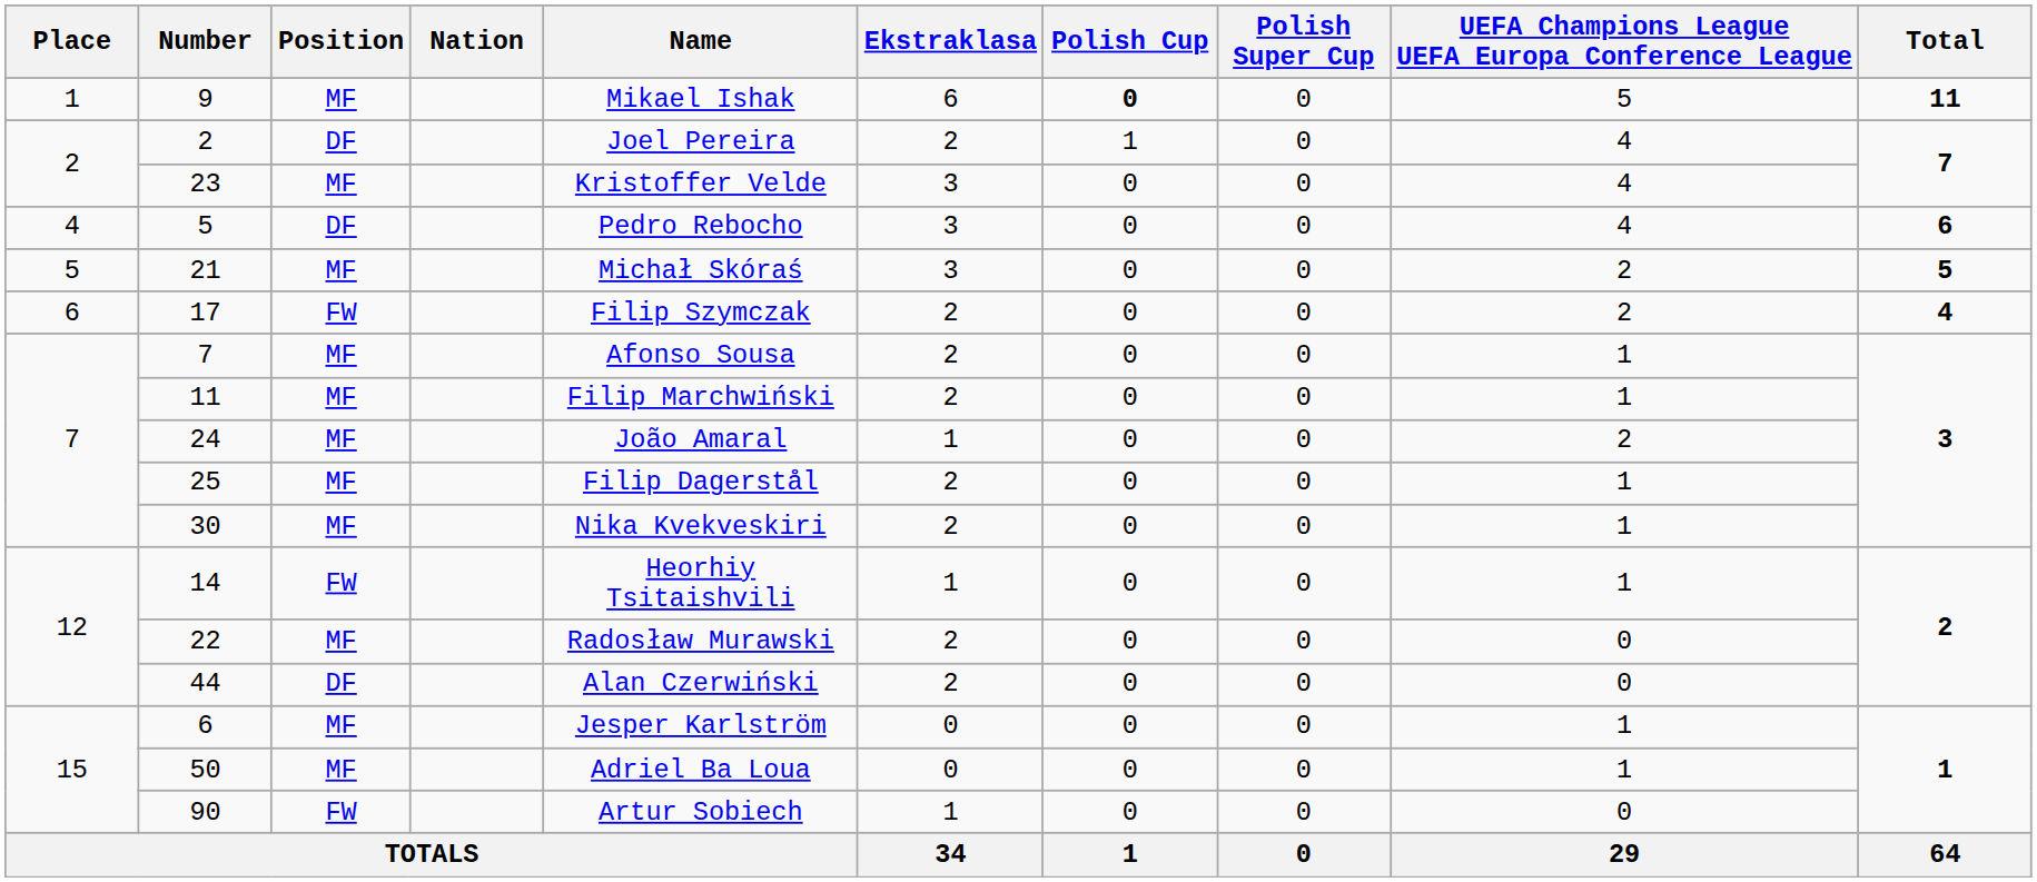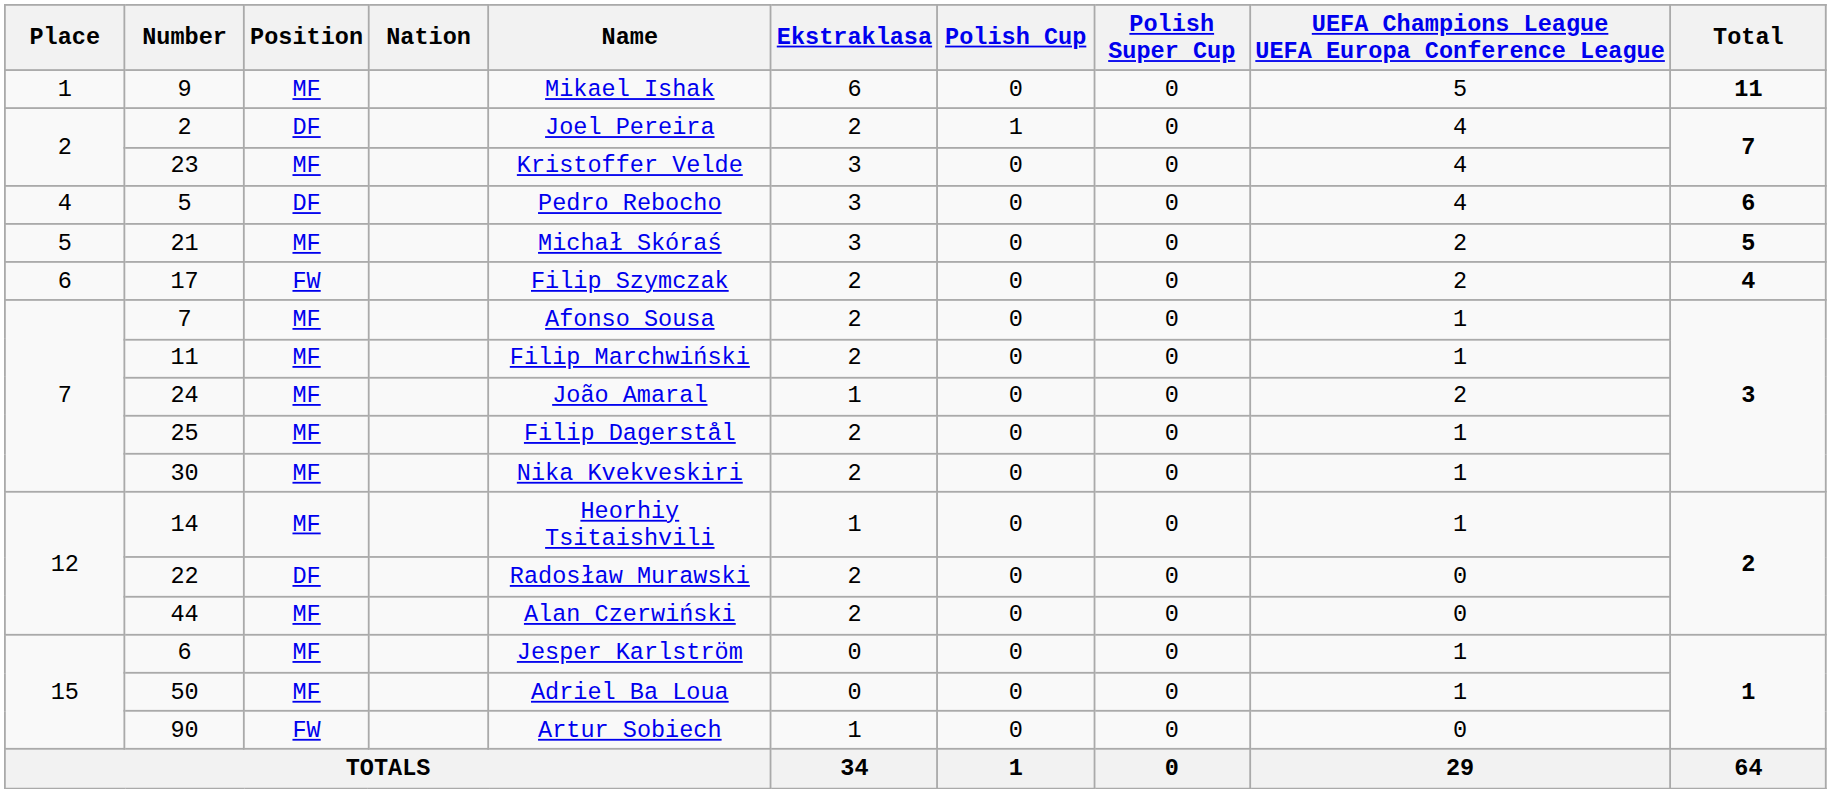 <table class="wikitable" style="font-size: 100%; text-align: center;">
 <tr>
 <th width=60>Place</th>
 <th width=60>Number</th>
 <th width=60>Position</th>
 <th width=60>Nation</th>
 <th width=150>Name</th>
 <th width=80><a href='#'>Ekstraklasa</a></th>
 <th width=80><a href='#'>Polish Cup</a></th>
 <th width=80><a href='#'>Polish Super Cup</a></th>
 <th><a href='#'>UEFA Champions League</a><br><a href='#'>UEFA Europa Conference League</a></th>
 <th width=80>Total</th>
 </tr>
 <tr>
 <td rowspan="1">1</td>
 <td>9</td>
 <td><a href='#'>MF</a></td>
 <td></td>
 <td><a href='#'>Mikael Ishak</a></td>
 <td>6</td>
-<td><strong>0</strong></td>
+<td>0</td>
 <td>0</td>
 <td>5</td>
 <td rowspan="1"><strong>11</strong></td>
 </tr>
 <tr>
 <td rowspan="2">2</td>
 <td>2</td>
 <td><a href='#'>DF</a></td>
 <td></td>
 <td><a href='#'>Joel Pereira</a></td>
 <td>2</td>
 <td>1</td>
 <td>0</td>
 <td>4</td>
 <td rowspan="2"><strong>7</strong></td>
 </tr>
 <tr>
 <td>23</td>
 <td><a href='#'>MF</a></td>
 <td></td>
 <td><a href='#'>Kristoffer Velde</a></td>
 <td>3</td>
 <td>0</td>
 <td>0</td>
 <td>4</td>
 </tr>
 <tr>
 <td rowspan="1">4</td>
 <td>5</td>
 <td><a href='#'>DF</a></td>
 <td></td>
 <td><a href='#'>Pedro Rebocho</a></td>
 <td>3</td>
 <td>0</td>
 <td>0</td>
 <td>4</td>
 <td rowspan="1"><strong>6</strong></td>
 </tr>
 <tr>
 <td rowspan="1">5</td>
 <td>21</td>
 <td><a href='#'>MF</a></td>
 <td></td>
 <td><a href='#'>Michał Skóraś</a></td>
 <td>3</td>
 <td>0</td>
 <td>0</td>
 <td>2</td>
 <td rowspan="1"><strong>5</strong></td>
 </tr>
 <tr>
 <td rowspan="1">6</td>
 <td>17</td>
 <td><a href='#'>FW</a></td>
 <td></td>
 <td><a href='#'>Filip Szymczak</a></td>
 <td>2</td>
 <td>0</td>
 <td>0</td>
 <td>2</td>
 <td rowspan="1"><strong>4</strong></td>
 </tr>
 <tr>
 <td rowspan="5">7</td>
 <td>7</td>
 <td><a href='#'>MF</a></td>
 <td></td>
 <td><a href='#'>Afonso Sousa</a></td>
 <td>2</td>
 <td>0</td>
 <td>0</td>
 <td>1</td>
 <td rowspan="5"><strong>3</strong></td>
 </tr>
 <tr>
 <td>11</td>
 <td><a href='#'>MF</a></td>
 <td></td>
 <td><a href='#'>Filip Marchwiński</a></td>
 <td>2</td>
 <td>0</td>
 <td>0</td>
 <td>1</td>
 </tr>
 <tr>
 <td>24</td>
 <td><a href='#'>MF</a></td>
 <td></td>
 <td><a href='#'>João Amaral</a></td>
 <td>1</td>
 <td>0</td>
 <td>0</td>
 <td>2</td>
 </tr>
 <tr>
 <td>25</td>
 <td><a href='#'>MF</a></td>
 <td></td>
 <td><a href='#'>Filip Dagerstål</a></td>
 <td>2</td>
 <td>0</td>
 <td>0</td>
 <td>1</td>
 </tr>
 <tr>
 <td>30</td>
 <td><a href='#'>MF</a></td>
 <td></td>
 <td><a href='#'>Nika Kvekveskiri</a></td>
 <td>2</td>
 <td>0</td>
 <td>0</td>
 <td>1</td>
 </tr>
 <tr>
 <td rowspan="3">12</td>
 <td>14</td>
-<td><a href='#'>FW</a></td>
+<td><a href='#'>MF</a></td>
 <td></td>
 <td><a href='#'>Heorhiy Tsitaishvili</a></td>
 <td>1</td>
 <td>0</td>
 <td>0</td>
 <td>1</td>
 <td rowspan="3"><strong>2</strong></td>
 </tr>
 <tr>
 <td>22</td>
-<td><a href='#'>MF</a></td>
+<td><a href='#'>DF</a></td>
 <td></td>
 <td><a href='#'>Radosław Murawski</a></td>
 <td>2</td>
 <td>0</td>
 <td>0</td>
 <td>0</td>
 </tr>
 <tr>
 <td>44</td>
-<td><a href='#'>DF</a></td>
+<td><a href='#'>MF</a></td>
 <td></td>
 <td><a href='#'>Alan Czerwiński</a></td>
 <td>2</td>
 <td>0</td>
 <td>0</td>
 <td>0</td>
 </tr>
 <tr>
 <td rowspan="3">15</td>
 <td>6</td>
 <td><a href='#'>MF</a></td>
 <td></td>
 <td><a href='#'>Jesper Karlström</a></td>
 <td>0</td>
 <td>0</td>
 <td>0</td>
 <td>1</td>
 <td rowspan="3"><strong>1</strong></td>
 </tr>
 <tr>
 <td>50</td>
 <td><a href='#'>MF</a></td>
 <td></td>
 <td><a href='#'>Adriel Ba Loua</a></td>
 <td>0</td>
 <td>0</td>
 <td>0</td>
 <td>1</td>
 </tr>
 <tr>
 <td>90</td>
 <td><a href='#'>FW</a></td>
 <td></td>
 <td><a href='#'>Artur Sobiech</a></td>
 <td>1</td>
 <td>0</td>
 <td>0</td>
 <td>0</td>
 </tr>
 <tr>
 <th colspan="5">TOTALS</th>
 <th>34</th>
 <th>1</th>
 <th>0</th>
 <th>29</th>
 <th>64</th>
 </tr>
 </table>
